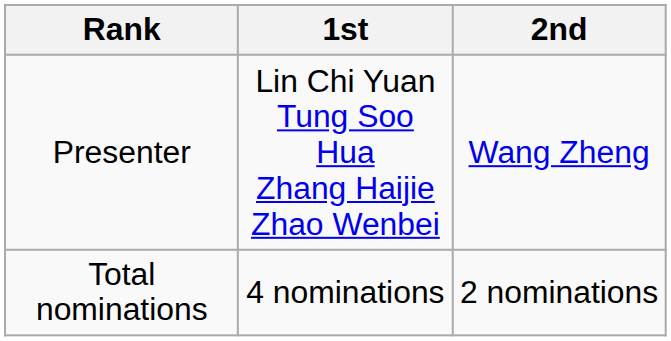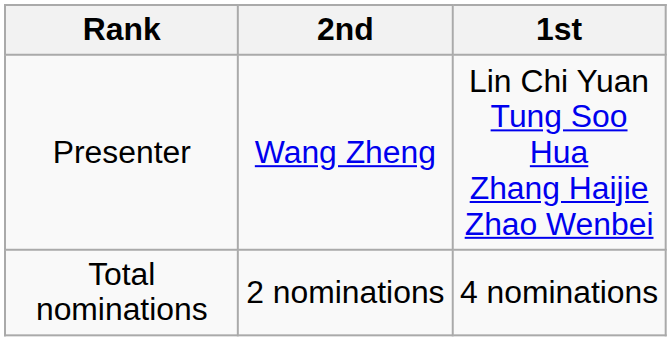 <table class="wikitable" border="1">
 <tr>
 <th width="110">Rank</th>
+<th width="100">2nd</th>
 <th width="100">1st</th>
-<th width="100">2nd</th>
 </tr>
 <tr align=center>
 <td>Presenter</td>
+<td><a href='#'>Wang Zheng</a></td>
 <td>Lin Chi Yuan<br><a href='#'>Tung Soo Hua</a><br><a href='#'>Zhang Haijie</a><br><a href='#'>Zhao Wenbei</a></td>
-<td><a href='#'>Wang Zheng</a></td>
 </tr>
 <tr align=center>
 <td>Total nominations</td>
+<td>2 nominations</td>
 <td>4 nominations</td>
-<td>2 nominations</td>
 </tr>
 </table>
